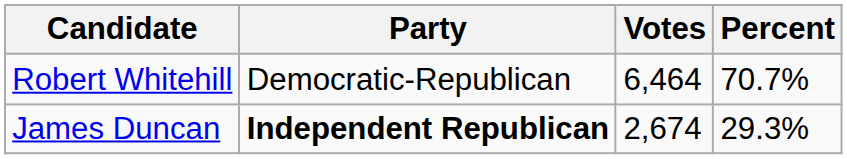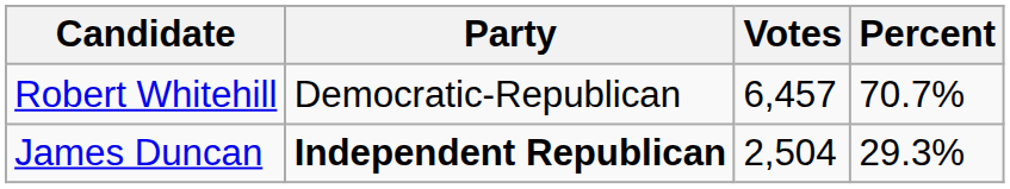 <table class=wikitable>
 <tr>
 <th>Candidate</th>
 <th>Party</th>
 <th>Votes</th>
 <th>Percent</th>
 </tr>
 <tr>
 <td><a href='#'>Robert Whitehill</a></td>
 <td>Democratic-Republican</td>
-<td>6,464</td>
+<td>6,457</td>
 <td>70.7%</td>
 </tr>
 <tr>
 <td><a href='#'>James Duncan</a></td>
 <td><strong>Independent Republican</strong></td>
-<td>2,674</td>
+<td>2,504</td>
 <td>29.3%</td>
 </tr>
 </table>
